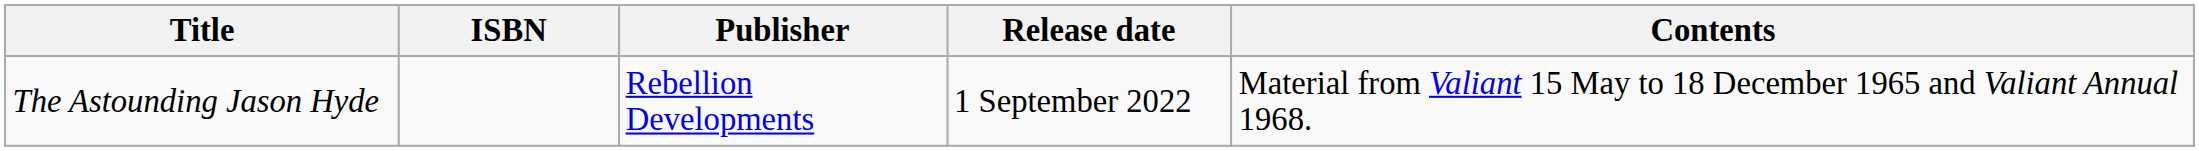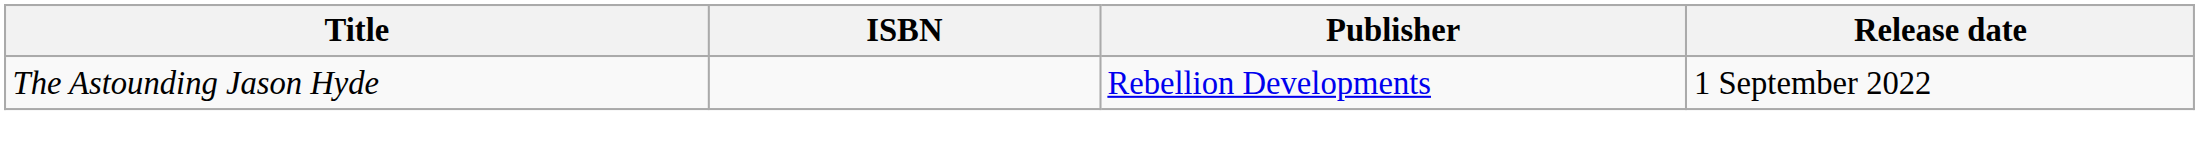 <table class="wikitable" width="85%">
 <tr>
 <th width=18%>Title</th>
 <th width=10%>ISBN</th>
 <th width=15%>Publisher</th>
 <th width=13%>Release date</th>
-<th width=44%>Contents</th>
 </tr>
 <tr>
 <td><em>The Astounding Jason Hyde</em></td>
 <td></td>
 <td><a href='#'>Rebellion Developments</a></td>
 <td>1 September 2022</td>
-<td>Material from <em><a href='#'>Valiant</a></em> 15 May to 18 December 1965 and <em>Valiant Annual</em> 1968.</td>
 </tr>
 </table>
